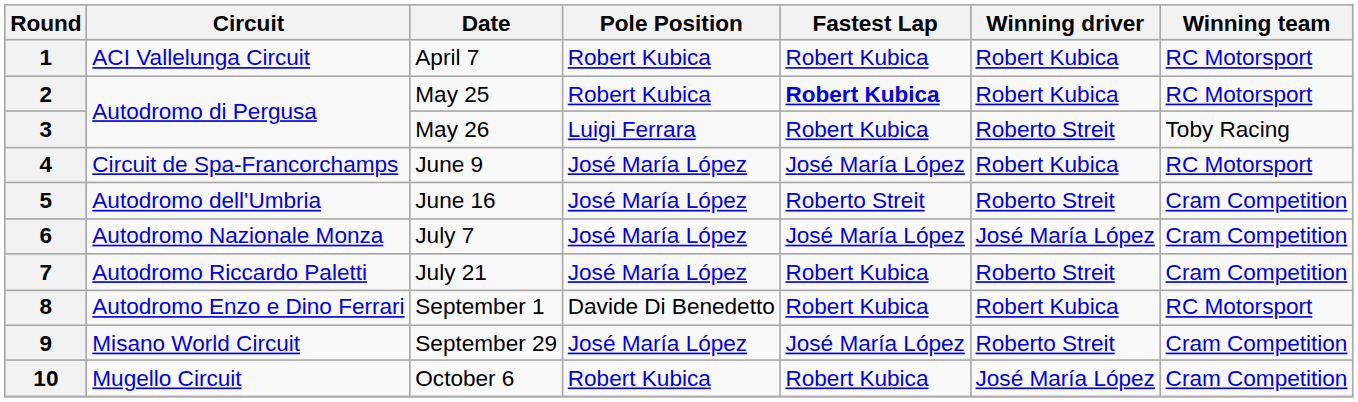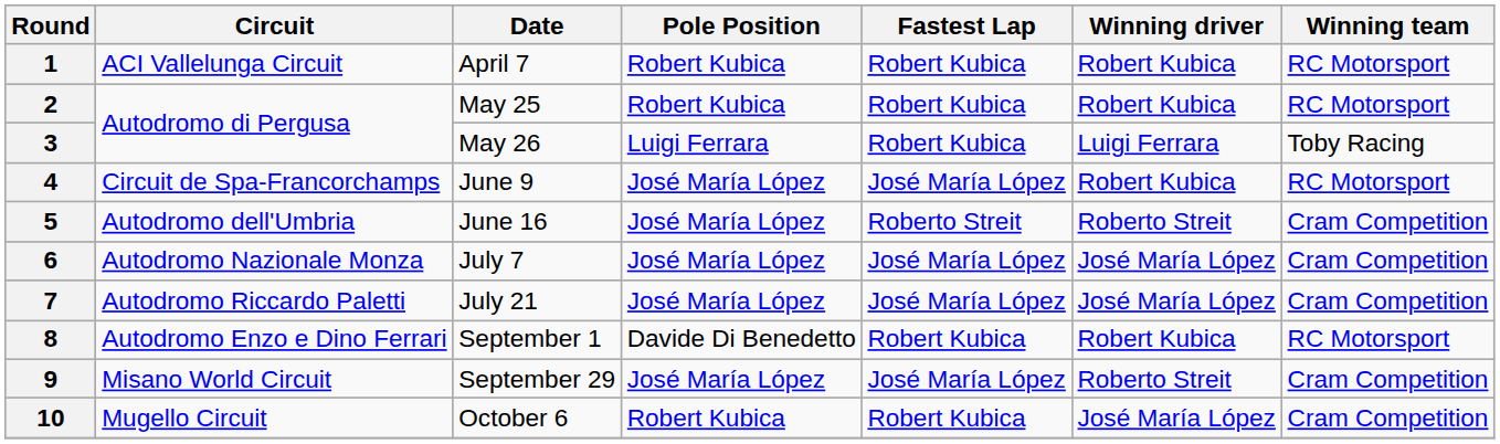 <table class="wikitable" style="font-size:85%">
 <tr>
 <th>Round</th>
 <th>Circuit</th>
 <th>Date</th>
 <th>Pole Position</th>
 <th>Fastest Lap</th>
 <th>Winning driver</th>
 <th>Winning team</th>
 </tr>
 <tr>
 <th>1</th>
 <td nowrap> <a href='#'>ACI Vallelunga Circuit</a></td>
 <td nowrap>April 7</td>
 <td nowrap> <a href='#'>Robert Kubica</a></td>
 <td nowrap> <a href='#'>Robert Kubica</a></td>
 <td nowrap> <a href='#'>Robert Kubica</a></td>
 <td nowrap> <a href='#'>RC Motorsport</a></td>
 </tr>
 <tr>
 <th>2</th>
 <td nowrap rowspan=2> <a href='#'>Autodromo di Pergusa</a></td>
 <td nowrap>May 25</td>
 <td nowrap> <a href='#'>Robert Kubica</a></td>
-<td nowrap><strong> <a href='#'>Robert Kubica</a></strong></td>
+<td nowrap> <a href='#'>Robert Kubica</a></td>
 <td nowrap> <a href='#'>Robert Kubica</a></td>
 <td nowrap> <a href='#'>RC Motorsport</a></td>
 </tr>
 <tr>
 <th>3</th>
 <td nowrap>May 26</td>
 <td nowrap> <a href='#'>Luigi Ferrara</a></td>
 <td nowrap> <a href='#'>Robert Kubica</a></td>
-<td nowrap> <a href='#'>Roberto Streit</a></td>
+<td nowrap> <a href='#'>Luigi Ferrara</a></td>
 <td nowrap> Toby Racing</td>
 </tr>
 <tr>
 <th>4</th>
 <td nowrap> <a href='#'>Circuit de Spa-Francorchamps</a></td>
 <td nowrap>June 9</td>
 <td nowrap> <a href='#'>José María López</a></td>
 <td nowrap> <a href='#'>José María López</a></td>
 <td nowrap> <a href='#'>Robert Kubica</a></td>
 <td nowrap> <a href='#'>RC Motorsport</a></td>
 </tr>
 <tr>
 <th>5</th>
 <td nowrap> <a href='#'>Autodromo dell'Umbria</a></td>
 <td nowrap>June 16</td>
 <td nowrap> <a href='#'>José María López</a></td>
 <td nowrap> <a href='#'>Roberto Streit</a></td>
 <td nowrap> <a href='#'>Roberto Streit</a></td>
 <td nowrap> <a href='#'>Cram Competition</a></td>
 </tr>
 <tr>
 <th>6</th>
 <td nowrap> <a href='#'>Autodromo Nazionale Monza</a></td>
 <td nowrap>July 7</td>
 <td nowrap> <a href='#'>José María López</a></td>
 <td nowrap> <a href='#'>José María López</a></td>
 <td nowrap> <a href='#'>José María López</a></td>
 <td nowrap> <a href='#'>Cram Competition</a></td>
 </tr>
 <tr>
 <th>7</th>
 <td nowrap> <a href='#'>Autodromo Riccardo Paletti</a></td>
 <td nowrap>July 21</td>
 <td nowrap> <a href='#'>José María López</a></td>
-<td nowrap> <a href='#'>Robert Kubica</a></td>
-<td nowrap> <a href='#'>Roberto Streit</a></td>
+<td nowrap> <a href='#'>José María López</a></td>
+<td nowrap> <a href='#'>José María López</a></td>
 <td nowrap> <a href='#'>Cram Competition</a></td>
 </tr>
 <tr>
 <th>8</th>
 <td nowrap> <a href='#'>Autodromo Enzo e Dino Ferrari</a></td>
 <td nowrap>September 1</td>
 <td nowrap> Davide Di Benedetto</td>
 <td nowrap> <a href='#'>Robert Kubica</a></td>
 <td nowrap> <a href='#'>Robert Kubica</a></td>
 <td nowrap> <a href='#'>RC Motorsport</a></td>
 </tr>
 <tr>
 <th>9</th>
 <td nowrap> <a href='#'>Misano World Circuit</a></td>
 <td nowrap>September 29</td>
 <td nowrap> <a href='#'>José María López</a></td>
 <td nowrap> <a href='#'>José María López</a></td>
 <td nowrap> <a href='#'>Roberto Streit</a></td>
 <td nowrap> <a href='#'>Cram Competition</a></td>
 </tr>
 <tr>
 <th>10</th>
 <td nowrap> <a href='#'>Mugello Circuit</a></td>
 <td nowrap>October 6</td>
 <td nowrap> <a href='#'>Robert Kubica</a></td>
 <td nowrap> <a href='#'>Robert Kubica</a></td>
 <td nowrap> <a href='#'>José María López</a></td>
 <td nowrap> <a href='#'>Cram Competition</a></td>
 </tr>
 <tr>
 </tr>
 </table>
